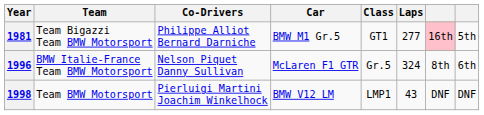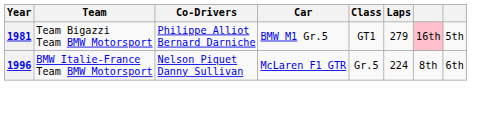 <table class="wikitable" style="text-align:center; font-size:90%">
 <tr>
 <th>Year</th>
 <th>Team</th>
 <th>Co-Drivers</th>
 <th>Car</th>
 <th>Class</th>
 <th>Laps</th>
 <th></th>
 <th></th>
 </tr>
 <tr>
 <th><a href='#'>1981</a></th>
 <td align="left" nowrap> Team Bigazzi<br> Team <a href='#'>BMW Motorsport</a></td>
 <td align="left" nowrap> <a href='#'>Philippe Alliot</a><br> <a href='#'>Bernard Darniche</a></td>
 <td align="left" nowrap><a href='#'>BMW M1</a> Gr.5</td>
 <td>GT1</td>
-<td>277</td>
+<td>279</td>
 <td style="background: pink;">16th</td>
 <td>5th</td>
 </tr>
 <tr>
 <th><a href='#'>1996</a></th>
 <td align="left" nowrap> <a href='#'>BMW Italie-France</a><br> Team <a href='#'>BMW Motorsport</a></td>
 <td align="left" nowrap> <a href='#'>Nelson Piquet</a><br> <a href='#'>Danny Sullivan</a></td>
 <td align="left" nowrap><a href='#'>McLaren F1 GTR</a></td>
 <td>Gr.5</td>
-<td>324</td>
+<td>224</td>
 <td>8th</td>
 <td>6th</td>
 </tr>
-<tr>
-<th><a href='#'>1998</a></th>
-<td align="left" nowrap> Team <a href='#'>BMW Motorsport</a></td>
-<td align="left" nowrap> <a href='#'>Pierluigi Martini</a><br> <a href='#'>Joachim Winkelhock</a></td>
-<td align="left" nowrap><a href='#'>BMW V12 LM</a></td>
-<td>LMP1</td>
-<td>43</td>
-<td>DNF</td>
-<td>DNF</td>
-</tr>
 </table>
